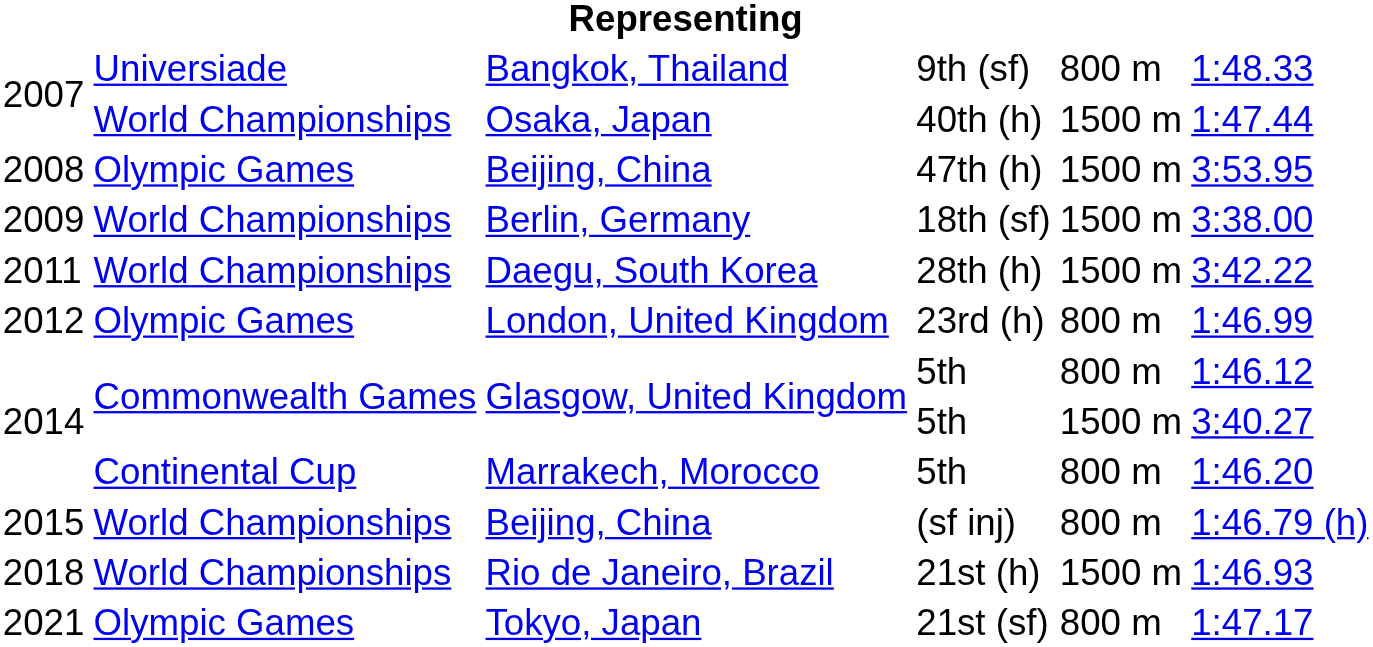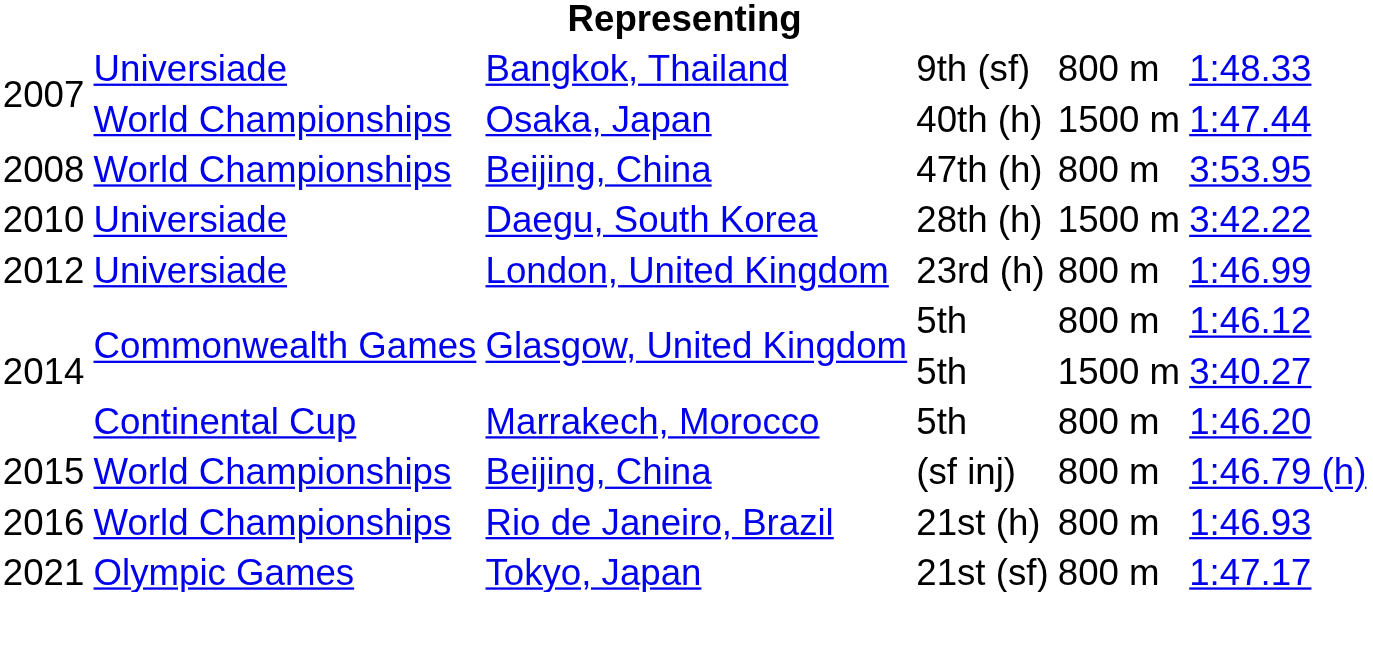 <table>
 <tr>
 <th colspan="6">Representing </th>
 </tr>
 <tr>
 <td rowspan=2>2007</td>
 <td><a href='#'>Universiade</a></td>
 <td><a href='#'>Bangkok, Thailand</a></td>
 <td>9th (sf)</td>
 <td>800 m</td>
 <td><a href='#'>1:48.33</a></td>
 </tr>
 <tr>
 <td><a href='#'>World Championships</a></td>
 <td><a href='#'>Osaka, Japan</a></td>
 <td>40th (h)</td>
 <td>1500 m</td>
 <td><a href='#'>1:47.44</a></td>
 </tr>
 <tr>
 <td>2008</td>
-<td><a href='#'>Olympic Games</a></td>
+<td><a href='#'>World Championships</a></td>
 <td><a href='#'>Beijing, China</a></td>
 <td>47th (h)</td>
-<td>1500 m</td>
+<td>800 m</td>
 <td><a href='#'>3:53.95</a></td>
 </tr>
 <tr>
-<td>2009</td>
-<td><a href='#'>World Championships</a></td>
-<td><a href='#'>Berlin, Germany</a></td>
-<td>18th (sf)</td>
-<td>1500 m</td>
-<td><a href='#'>3:38.00</a></td>
-</tr>
-<tr>
-<td>2011</td>
-<td><a href='#'>World Championships</a></td>
+<td>2010</td>
+<td><a href='#'>Universiade</a></td>
 <td><a href='#'>Daegu, South Korea</a></td>
 <td>28th (h)</td>
 <td>1500 m</td>
 <td><a href='#'>3:42.22</a></td>
 </tr>
 <tr>
 <td>2012</td>
-<td><a href='#'>Olympic Games</a></td>
+<td><a href='#'>Universiade</a></td>
 <td><a href='#'>London, United Kingdom</a></td>
 <td>23rd (h)</td>
 <td>800 m</td>
 <td><a href='#'>1:46.99</a></td>
 </tr>
 <tr>
 <td rowspan=3>2014</td>
 <td rowspan=2><a href='#'>Commonwealth Games</a></td>
 <td rowspan=2><a href='#'>Glasgow, United Kingdom</a></td>
 <td>5th</td>
 <td>800 m</td>
 <td><a href='#'>1:46.12</a></td>
 </tr>
 <tr>
 <td>5th</td>
 <td>1500 m</td>
 <td><a href='#'>3:40.27</a></td>
 </tr>
 <tr>
 <td><a href='#'>Continental Cup</a></td>
 <td><a href='#'>Marrakech, Morocco</a></td>
 <td>5th</td>
 <td>800 m</td>
 <td><a href='#'>1:46.20</a></td>
 </tr>
 <tr>
 <td>2015</td>
 <td><a href='#'>World Championships</a></td>
 <td><a href='#'>Beijing, China</a></td>
 <td>(sf inj)</td>
 <td>800 m</td>
 <td><a href='#'>1:46.79 (h)</a></td>
 </tr>
 <tr>
-<td>2018</td>
+<td>2016</td>
 <td><a href='#'>World Championships</a></td>
 <td><a href='#'>Rio de Janeiro, Brazil</a></td>
 <td>21st (h)</td>
-<td>1500 m</td>
+<td>800 m</td>
 <td><a href='#'>1:46.93</a></td>
 </tr>
 <tr>
 <td>2021</td>
 <td><a href='#'>Olympic Games</a></td>
 <td><a href='#'>Tokyo, Japan</a></td>
 <td>21st (sf)</td>
 <td>800 m</td>
 <td><a href='#'>1:47.17</a></td>
 </tr>
 </table>
